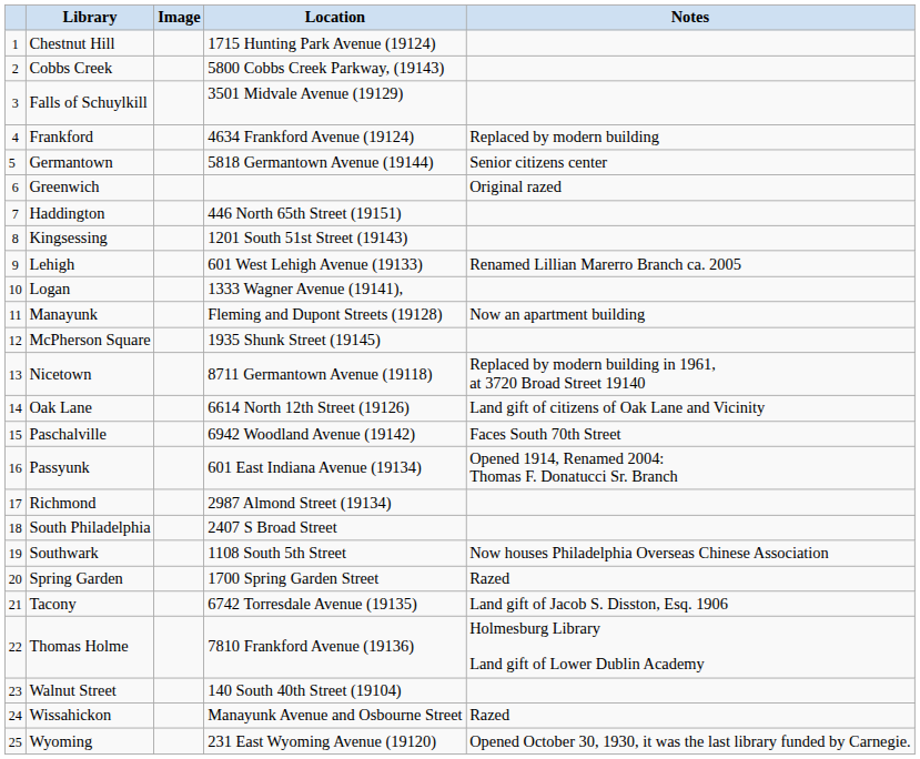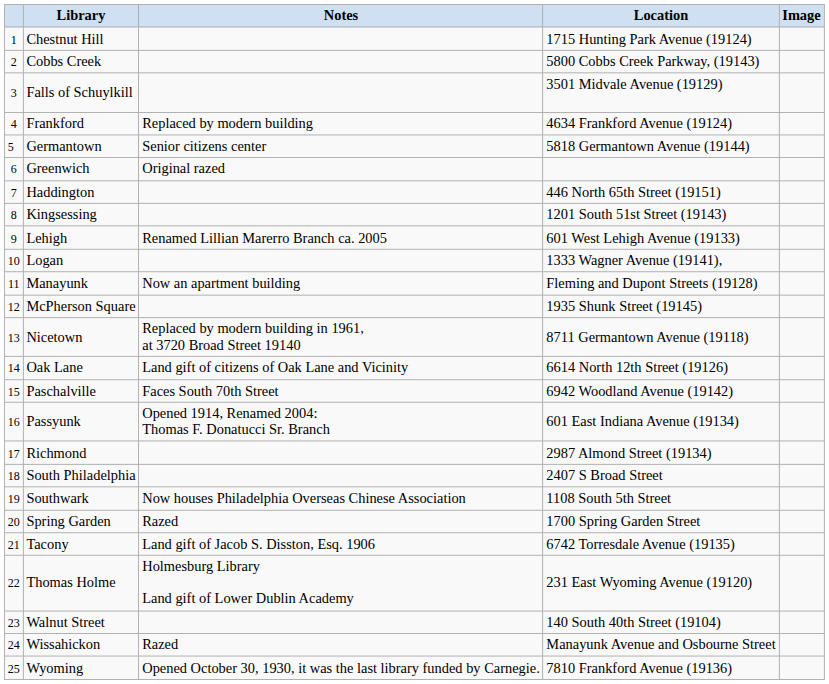 <table class="wikitable sortable" align="center">
 <tr>
 <th style="background-color:#CEE0F2;"></th>
 <th style="background-color:#CEE0F2;">Library</th>
+<th style="background-color:#CEE0F2;" class="unsortable">Notes</th>
+<th style="background-color:#CEE0F2;">Location</th>
 <th style="background-color:#CEE0F2;" class="unsortable">Image</th>
-<th style="background-color:#CEE0F2;">Location</th>
-<th style="background-color:#CEE0F2;" class="unsortable">Notes</th>
 </tr>
 <tr ->
 <td align=center><small>1</small></td>
 <td>Chestnut Hill</td>
 <td></td>
 <td>1715 Hunting Park Avenue (19124)</td>
 <td></td>
 </tr>
 <tr ->
 <td align=center><small>2</small></td>
 <td>Cobbs Creek</td>
 <td></td>
 <td>5800 Cobbs Creek Parkway, (19143)<br><small></small></td>
 <td></td>
 </tr>
 <tr ->
 <td align=center><small>3</small></td>
 <td>Falls of Schuylkill</td>
 <td></td>
 <td>3501 Midvale Avenue (19129)<br><br><small></small></td>
 <td></td>
 </tr>
 <tr ->
 <td align=center><small>4</small></td>
 <td>Frankford</td>
+<td>Replaced by modern building</td>
+<td>4634 Frankford Avenue (19124)</td>
 <td></td>
-<td>4634 Frankford Avenue (19124)</td>
-<td>Replaced by modern building</td>
 </tr>
 <tr ->
 <td><small>5</small></td>
 <td>Germantown</td>
+<td>Senior citizens center</td>
+<td>5818 Germantown Avenue (19144) <br> <small></small></td>
 <td></td>
-<td>5818 Germantown Avenue (19144) <br> <small></small></td>
-<td>Senior citizens center</td>
 </tr>
 <tr ->
 <td align=center><small>6</small></td>
 <td>Greenwich</td>
+<td>Original razed</td>
 <td></td>
 <td></td>
-<td>Original razed</td>
 </tr>
 <tr ->
 <td align=center><small>7</small></td>
 <td>Haddington</td>
 <td></td>
 <td>446 North 65th Street (19151) <br> <small></small></td>
 <td></td>
 </tr>
 <tr ->
 <td align=center><small>8</small></td>
 <td>Kingsessing</td>
 <td></td>
 <td>1201 South 51st Street (19143) <br> <small></small></td>
 <td></td>
 </tr>
 <tr ->
 <td align=center><small>9</small></td>
 <td>Lehigh</td>
+<td>Renamed Lillian Marerro Branch ca. 2005</td>
+<td>601 West Lehigh Avenue (19133)<br><small></small></td>
 <td></td>
-<td>601 West Lehigh Avenue (19133)<br><small></small></td>
-<td>Renamed Lillian Marerro Branch ca. 2005</td>
 </tr>
 <tr ->
 <td align=center><small>10</small></td>
 <td>Logan</td>
 <td></td>
 <td>1333 Wagner Avenue (19141),  <br> <small></small></td>
 <td></td>
 </tr>
 <tr ->
 <td align=center><small>11</small></td>
 <td>Manayunk</td>
+<td>Now an apartment building</td>
+<td>Fleming and Dupont Streets (19128) <br> <small></small></td>
 <td></td>
-<td>Fleming and Dupont Streets (19128) <br> <small></small></td>
-<td>Now an apartment building</td>
 </tr>
 <tr ->
 <td align=center><small>12</small></td>
 <td>McPherson Square</td>
 <td></td>
 <td>1935 Shunk Street (19145) <br> <small></small></td>
 <td></td>
 </tr>
 <tr ->
 <td align=center><small>13</small></td>
 <td>Nicetown</td>
+<td>Replaced by modern building in 1961, <br>at 3720 Broad Street 19140</td>
+<td>8711 Germantown Avenue (19118)<br> <small></small></td>
 <td></td>
-<td>8711 Germantown Avenue (19118)<br> <small></small></td>
-<td>Replaced by modern building in 1961, <br>at 3720 Broad Street 19140</td>
 </tr>
 <tr ->
 <td align=center><small>14</small></td>
 <td>Oak Lane</td>
+<td>Land gift of citizens of Oak Lane and Vicinity</td>
+<td>6614 North 12th Street (19126) <br> <small></small></td>
 <td></td>
-<td>6614 North 12th Street (19126) <br> <small></small></td>
-<td>Land gift of citizens of Oak Lane and Vicinity</td>
 </tr>
 <tr ->
 <td align=center><small>15</small></td>
 <td>Paschalville</td>
+<td>Faces South 70th Street</td>
+<td>6942 Woodland Avenue (19142) <br> <small></small></td>
 <td></td>
-<td>6942 Woodland Avenue (19142) <br> <small></small></td>
-<td>Faces South 70th Street</td>
 </tr>
 <tr ->
 <td align=center><small>16</small></td>
 <td>Passyunk</td>
+<td>Opened 1914, Renamed 2004:<br>  Thomas F. Donatucci Sr. Branch</td>
+<td>601 East Indiana Avenue (19134)<br><small></small></td>
 <td></td>
-<td>601 East Indiana Avenue (19134)<br><small></small></td>
-<td>Opened 1914, Renamed 2004:<br>  Thomas F. Donatucci Sr. Branch</td>
 </tr>
 <tr ->
 <td align=center><small>17</small></td>
 <td>Richmond</td>
 <td></td>
 <td>2987 Almond Street (19134)<br><small> </small></td>
 <td></td>
 </tr>
 <tr ->
 <td align=center><small>18</small></td>
 <td>South Philadelphia</td>
 <td></td>
 <td>2407 S Broad Street</td>
 <td></td>
 </tr>
 <tr ->
 <td align=center><small>19</small></td>
 <td>Southwark</td>
+<td>Now houses Philadelphia Overseas Chinese Association</td>
+<td>1108 South 5th Street</td>
 <td></td>
-<td>1108 South 5th Street</td>
-<td>Now houses Philadelphia Overseas Chinese Association</td>
 </tr>
 <tr ->
 <td align=center><small>20</small></td>
 <td>Spring Garden</td>
+<td>Razed</td>
+<td>1700 Spring Garden Street</td>
 <td></td>
-<td>1700 Spring Garden Street</td>
-<td>Razed</td>
 </tr>
 <tr ->
 <td align=center><small>21</small></td>
 <td>Tacony</td>
+<td>Land gift of Jacob S. Disston, Esq. 1906 </td>
+<td>6742 Torresdale Avenue (19135)<br> <small></small></td>
 <td></td>
-<td>6742 Torresdale Avenue (19135)<br> <small></small></td>
-<td>Land gift of Jacob S. Disston, Esq. 1906 </td>
 </tr>
 <tr ->
 <td align=center><small>22</small></td>
 <td>Thomas Holme</td>
+<td>Holmesburg Library<br><br>Land gift of Lower Dublin Academy</td>
+<td>231 East Wyoming Avenue (19120)<br><small></small></td>
 <td></td>
-<td>7810 Frankford Avenue (19136)<br><small></small></td>
-<td>Holmesburg Library<br><br>Land gift of Lower Dublin Academy</td>
 </tr>
 <tr ->
 <td align=center><small>23</small></td>
 <td>Walnut Street</td>
 <td></td>
 <td>140 South 40th Street (19104)<br><small></small></td>
 <td></td>
 </tr>
 <tr ->
 <td align=center><small>24</small></td>
 <td>Wissahickon</td>
+<td>Razed</td>
+<td>Manayunk Avenue and Osbourne Street</td>
 <td></td>
-<td>Manayunk Avenue and Osbourne Street</td>
-<td>Razed</td>
 </tr>
 <tr ->
 <td align=center><small>25</small></td>
 <td>Wyoming</td>
+<td>Opened October 30, 1930, it was the last library funded by Carnegie.</td>
+<td>7810 Frankford Avenue (19136)<br><small></small></td>
 <td></td>
-<td>231 East Wyoming Avenue (19120)<br><small></small></td>
-<td>Opened October 30, 1930, it was the last library funded by Carnegie.</td>
 </tr>
 </table>
